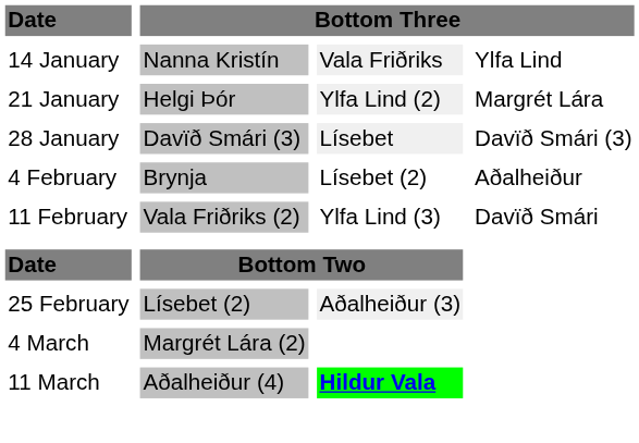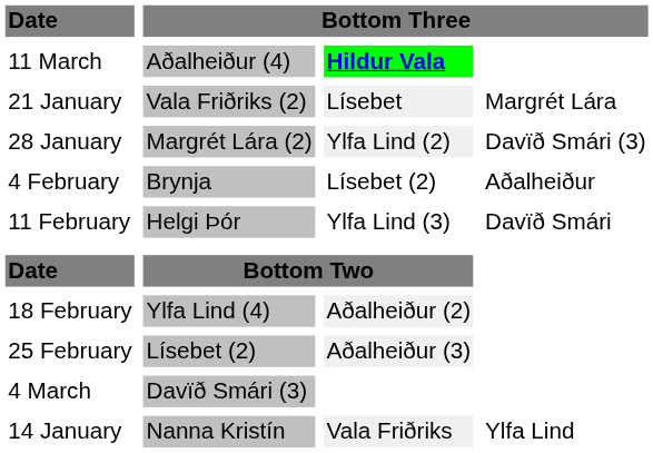 <table cellpadding=2 cellspacing=6>
 <tr bgcolor=#808080>
 <td><strong>Date</strong></td>
 <td colspan=3 align="center"><strong>Bottom Three</strong></td>
 </tr>
 <tr>
-<td>14 January</td>
-<td bgcolor="#C0C0C0">Nanna Kristín</td>
-<td bgcolor="#F0F0F0">Vala Friðriks</td>
-<td>Ylfa Lind</td>
+<td>11 March</td>
+<td bgcolor="#C0C0C0">Aðalheiður (4)</td>
+<td bgcolor="lime"><strong><a href='#'>Hildur Vala</a></strong></td>
+<td></td>
 </tr>
 <tr>
 <td>21 January</td>
-<td bgcolor="#C0C0C0">Helgi Þór</td>
-<td bgcolor="#F0F0F0">Ylfa Lind (2)</td>
+<td bgcolor="#C0C0C0">Vala Friðriks (2)</td>
+<td bgcolor="#F0F0F0">Lísebet</td>
 <td>Margrét Lára</td>
 </tr>
 <tr>
 <td>28 January</td>
-<td bgcolor="#C0C0C0">Davïð Smári (3)</td>
-<td bgcolor="#F0F0F0">Lísebet</td>
+<td bgcolor="#C0C0C0">Margrét Lára (2)</td>
+<td bgcolor="#F0F0F0">Ylfa Lind (2)</td>
 <td>Davïð Smári (3)</td>
 </tr>
 <tr>
 <td>4 February</td>
 <td bgcolor="#C0C0C0">Brynja</td>
 <td>Lísebet (2)</td>
 <td>Aðalheiður</td>
 </tr>
 <tr>
 <td>11 February</td>
-<td bgcolor="#C0C0C0">Vala Friðriks (2)</td>
+<td bgcolor="#C0C0C0">Helgi Þór</td>
 <td>Ylfa Lind (3)</td>
 <td>Davïð Smári</td>
 </tr>
 <tr>
 </tr>
 <tr bgcolor=#808080>
 <td><strong>Date</strong></td>
 <td colspan=2 align="center"><strong>Bottom Two</strong></td>
 </tr>
 <tr>
+<td>18 February</td>
+<td bgcolor="#C0C0C0">Ylfa Lind (4)</td>
+<td bgcolor="#F0F0F0">Aðalheiður (2)</td>
+<td></td>
+</tr>
+<tr>
 <td>25 February</td>
 <td bgcolor="#C0C0C0">Lísebet (2)</td>
 <td bgcolor="#F0F0F0">Aðalheiður (3)</td>
 </tr>
 <tr>
 <td>4 March</td>
-<td bgcolor="#C0C0C0">Margrét Lára (2)</td>
+<td bgcolor="#C0C0C0">Davïð Smári (3)</td>
 <td></td>
 </tr>
 <tr>
-<td>11 March</td>
-<td bgcolor="#C0C0C0">Aðalheiður (4)</td>
-<td bgcolor="lime"><strong><a href='#'>Hildur Vala</a></strong></td>
-<td></td>
+<td>14 January</td>
+<td bgcolor="#C0C0C0">Nanna Kristín</td>
+<td bgcolor="#F0F0F0">Vala Friðriks</td>
+<td>Ylfa Lind</td>
 </tr>
 </table>
